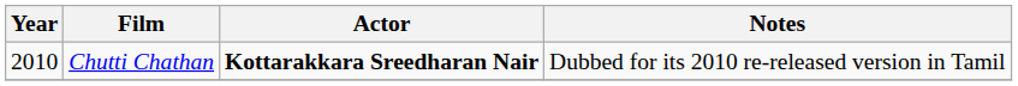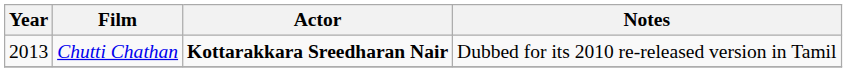 <table class="wikitable">
 <tr>
 <th>Year</th>
 <th>Film</th>
 <th>Actor</th>
 <th>Notes</th>
 </tr>
 <tr>
-<td>2010</td>
+<td>2013</td>
 <td><em><a href='#'>Chutti Chathan</a></em></td>
 <td><strong>Kottarakkara Sreedharan Nair</strong></td>
 <td>Dubbed for its 2010 re-released version in Tamil</td>
 </tr>
 <tr>
 </tr>
 </table>
